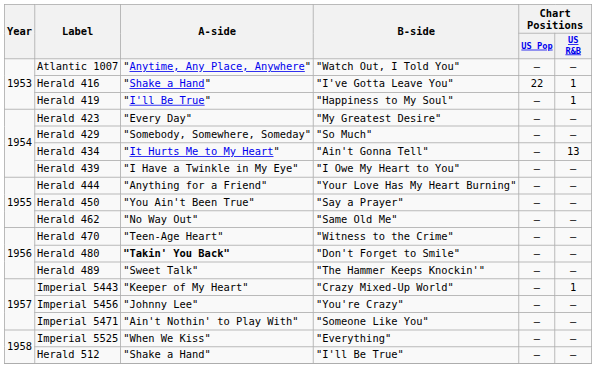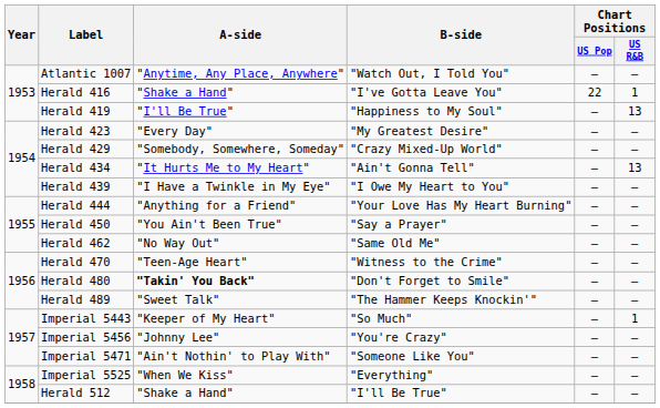 <table class="wikitable" style="text-align:center;">
 <tr>
 <th rowspan="2">Year</th>
 <th rowspan="2">Label</th>
 <th rowspan="2">A-side</th>
 <th rowspan="2">B-side</th>
 <th colspan="2">Chart Positions</th>
 </tr>
 <tr style="font-size:smaller;">
 <th width="40"><a href='#'>US Pop</a></th>
 <th width="40"><a href='#'>US<br>R&B</a></th>
 </tr>
 <tr>
 <td rowspan="3">1953</td>
 <td align="left">Atlantic 1007</td>
 <td align="left">"<a href='#'>Anytime, Any Place, Anywhere</a>"</td>
 <td align="left">"Watch Out, I Told You"</td>
 <td>—</td>
 <td>—</td>
 </tr>
 <tr>
 <td align="left">Herald 416</td>
 <td align="left">"<a href='#'>Shake a Hand</a>"</td>
 <td align="left">"I've Gotta Leave You"</td>
 <td>22</td>
 <td>1</td>
 </tr>
 <tr>
 <td align="left">Herald 419</td>
 <td align="left">"<a href='#'>I'll Be True</a>"</td>
 <td align="left">"Happiness to My Soul"</td>
 <td>—</td>
-<td>1</td>
+<td>13</td>
 </tr>
 <tr>
 <td rowspan="4">1954</td>
 <td align="left">Herald 423</td>
 <td align="left">"Every Day"</td>
 <td align="left">"My Greatest Desire"</td>
 <td>—</td>
 <td>—</td>
 </tr>
 <tr>
 <td align="left">Herald 429</td>
 <td align="left">"Somebody, Somewhere, Someday"</td>
-<td align="left">"So Much"</td>
+<td align="left">"Crazy Mixed-Up World"</td>
 <td>—</td>
 <td>—</td>
 </tr>
 <tr>
 <td align="left">Herald 434</td>
 <td align="left">"<a href='#'>It Hurts Me to My Heart</a>"</td>
 <td align="left">"Ain't Gonna Tell"</td>
 <td>—</td>
 <td>13</td>
 </tr>
 <tr>
 <td align="left">Herald 439</td>
 <td align="left">"I Have a Twinkle in My Eye"</td>
 <td align="left">"I Owe My Heart to You"</td>
 <td>—</td>
 <td>—</td>
 </tr>
 <tr>
 <td rowspan="3">1955</td>
 <td align="left">Herald 444</td>
 <td align="left">"Anything for a Friend"</td>
 <td align="left">"Your Love Has My Heart Burning"</td>
 <td>—</td>
 <td>—</td>
 </tr>
 <tr>
 <td align="left">Herald 450</td>
 <td align="left">"You Ain't Been True"</td>
 <td align="left">"Say a Prayer"</td>
 <td>—</td>
 <td>—</td>
 </tr>
 <tr>
 <td align="left">Herald 462</td>
 <td align="left">"No Way Out"</td>
 <td align="left">"Same Old Me"</td>
 <td>—</td>
 <td>—</td>
 </tr>
 <tr>
 <td rowspan="3">1956</td>
 <td align="left">Herald 470</td>
 <td align="left">"Teen-Age Heart"</td>
 <td align="left">"Witness to the Crime"</td>
 <td>—</td>
 <td>—</td>
 </tr>
 <tr>
 <td align="left">Herald 480</td>
 <td align="left"><strong>"Takin' You Back"</strong></td>
 <td align="left">"Don't Forget to Smile"</td>
 <td>—</td>
 <td>—</td>
 </tr>
 <tr>
 <td align="left">Herald 489</td>
 <td align="left">"Sweet Talk"</td>
 <td align="left">"The Hammer Keeps Knockin'"</td>
 <td>—</td>
 <td>—</td>
 </tr>
 <tr>
 <td rowspan="3">1957</td>
 <td align="left">Imperial 5443</td>
 <td align="left">"Keeper of My Heart"</td>
-<td align="left">"Crazy Mixed-Up World"</td>
+<td align="left">"So Much"</td>
 <td>—</td>
 <td>1</td>
 </tr>
 <tr>
 <td align="left">Imperial 5456</td>
 <td align="left">"Johnny Lee"</td>
 <td align="left">"You're Crazy"</td>
 <td>—</td>
 <td>—</td>
 </tr>
 <tr>
 <td align="left">Imperial 5471</td>
 <td align="left">"Ain't Nothin' to Play With"</td>
 <td align="left">"Someone Like You"</td>
 <td>—</td>
 <td>—</td>
 </tr>
 <tr>
 <td rowspan="2">1958</td>
 <td align="left">Imperial 5525</td>
 <td align="left">"When We Kiss"</td>
 <td align="left">"Everything"</td>
 <td>—</td>
 <td>—</td>
 </tr>
 <tr>
 <td align="left">Herald 512</td>
 <td align="left">"Shake a Hand"</td>
 <td align="left">"I'll Be True"</td>
 <td>—</td>
 <td>—</td>
 </tr>
 <tr>
 </tr>
 </table>
